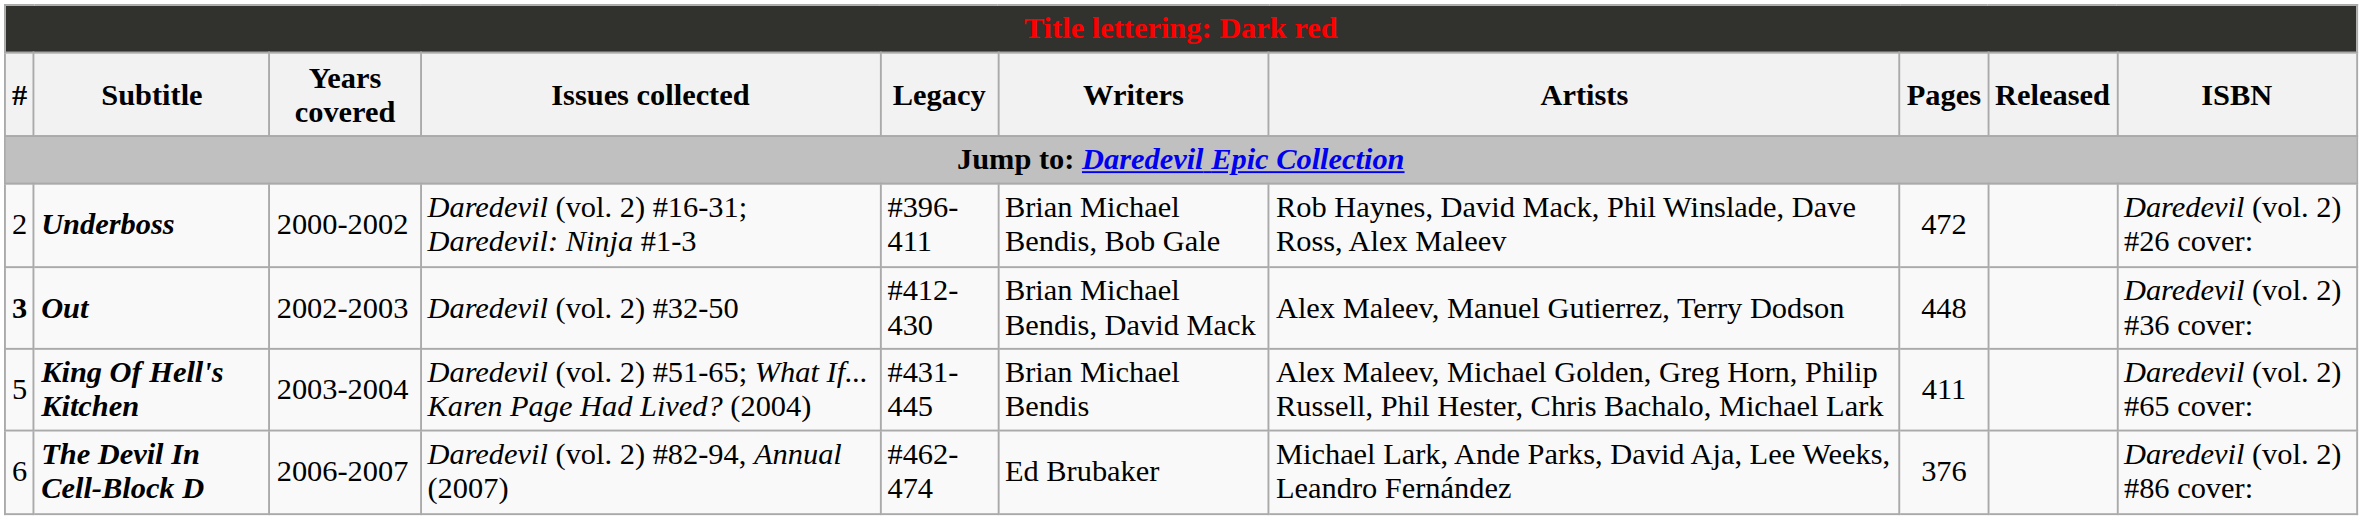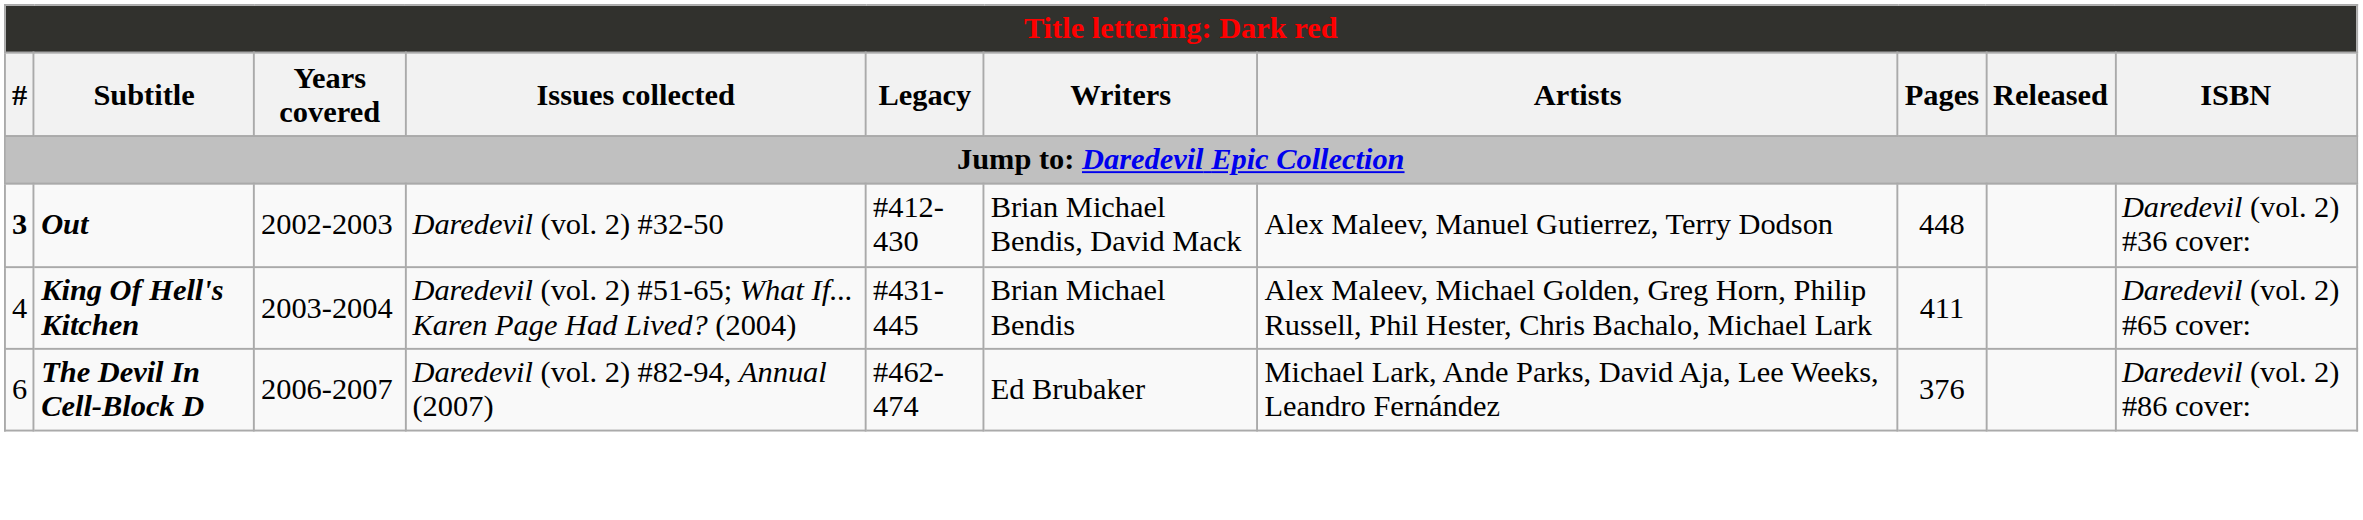 <table class="wikitable sortable" width=98%>
 <tr>
 <th colspan=10 style="background-color: #31312D; color: red;">Title lettering: Dark red</th>
 </tr>
 <tr>
 <th class="unsortable">#</th>
 <th class="unsortable">Subtitle</th>
 <th>Years covered</th>
 <th class="unsortable">Issues collected</th>
 <th>Legacy</th>
 <th class="unsortable">Writers</th>
 <th class="unsortable">Artists</th>
 <th class="unsortable">Pages</th>
 <th>Released</th>
 <th class="unsortable">ISBN</th>
 </tr>
 <tr>
 <th colspan=10 style="background-color: silver;">Jump to: <a href='#'><em>Daredevil</em> <em>Epic Collection</em></a></th>
 </tr>
 <tr>
-<td>2</td>
-<td><strong><em>Underboss</em></strong></td>
-<td>2000-2002</td>
-<td><em>Daredevil</em> (vol. 2) #16-31; <em>Daredevil: Ninja</em> #1-3</td>
-<td>#396-411</td>
-<td>Brian Michael Bendis, Bob Gale</td>
-<td>Rob Haynes, David Mack, Phil Winslade, Dave Ross, Alex Maleev</td>
-<td style="text-align: center;">472</td>
-<td></td>
-<td><em>Daredevil</em> (vol. 2) #26 cover: </td>
-</tr>
-<tr>
 <td><strong>3</strong></td>
 <td><strong><em>Out</em></strong></td>
 <td>2002-2003</td>
 <td><em>Daredevil</em> (vol. 2) #32-50</td>
 <td>#412-430</td>
 <td>Brian Michael Bendis, David Mack</td>
 <td>Alex Maleev, Manuel Gutierrez, Terry Dodson</td>
 <td style="text-align: center;">448</td>
 <td></td>
 <td><em>Daredevil</em> (vol. 2) #36 cover: </td>
 </tr>
 <tr>
-<td>5</td>
+<td>4</td>
 <td><strong><em>King Of Hell's Kitchen</em></strong></td>
 <td>2003-2004</td>
 <td><em>Daredevil</em> (vol. 2) #51-65; <em>What If... Karen Page Had Lived?</em> (2004)</td>
 <td>#431-445</td>
 <td>Brian Michael Bendis</td>
 <td>Alex Maleev, Michael Golden, Greg Horn, Philip Russell, Phil Hester, Chris Bachalo, Michael Lark</td>
 <td style="text-align: center;">411</td>
 <td></td>
 <td><em>Daredevil</em> (vol. 2) #65 cover: </td>
 </tr>
 <tr>
 <td>6</td>
 <td><strong><em>The Devil In Cell-Block D</em></strong></td>
 <td>2006-2007</td>
 <td><em>Daredevil</em> (vol. 2) #82-94, <em>Annual</em> (2007)</td>
 <td>#462-474</td>
 <td>Ed Brubaker</td>
 <td>Michael Lark, Ande Parks, David Aja, Lee Weeks, Leandro Fernández</td>
 <td style="text-align: center;">376</td>
 <td></td>
 <td><em>Daredevil</em> (vol. 2) #86 cover: </td>
 </tr>
 </table>
